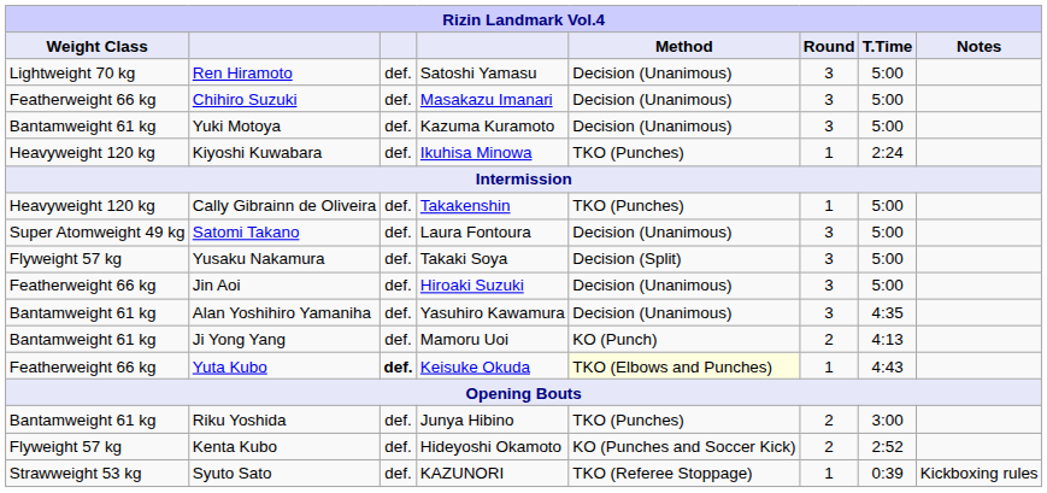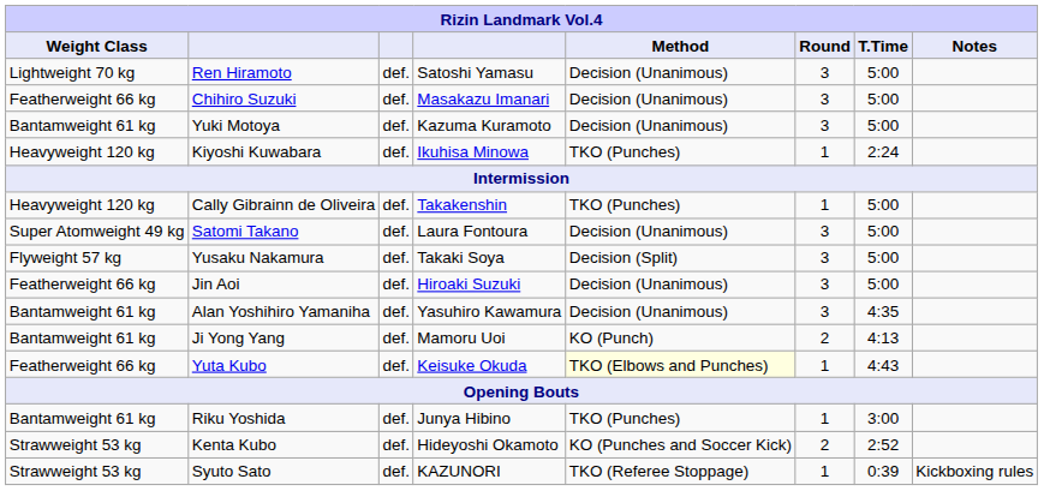 <table class="wikitable" style="font-size: 80%;">
 <tr>
 <th colspan="8" style="background-color: #ccf; color: #000080; text-align: center;"><strong>Rizin Landmark Vol.4</strong></th>
 </tr>
 <tr>
 <th colspan="1" style="background-color: #E6E8FA; color: #000000; text-align: center;">Weight Class</th>
 <th colspan="1" style="background-color: #E6E8FA; color: #000000; text-align: center;"></th>
 <th colspan="1" style="background-color: #E6E8FA; color: #000000; text-align: center;"></th>
 <th colspan="1" style="background-color: #E6E8FA; color: #000000; text-align: center;"></th>
 <th colspan="1" style="background-color: #E6E8FA; color: #000000; text-align: center;">Method</th>
 <th colspan="1" style="background-color: #E6E8FA; color: #000000; text-align: center;">Round</th>
 <th colspan="1" style="background-color: #E6E8FA; color: #000000; text-align: center;">T.Time</th>
 <th colspan="1" style="background-color: #E6E8FA; color: #000000; text-align: center;">Notes</th>
 </tr>
 <tr>
 <td>Lightweight 70 kg</td>
 <td> <a href='#'>Ren Hiramoto</a></td>
 <td align=center>def.</td>
 <td> Satoshi Yamasu</td>
 <td>Decision (Unanimous)</td>
 <td align=center>3</td>
 <td align=center>5:00</td>
 <td></td>
 </tr>
 <tr>
 <td>Featherweight 66 kg</td>
 <td> <a href='#'>Chihiro Suzuki</a></td>
 <td align=center>def.</td>
 <td> <a href='#'>Masakazu Imanari</a></td>
 <td>Decision (Unanimous)</td>
 <td align=center>3</td>
 <td align=center>5:00</td>
 <td></td>
 </tr>
 <tr>
 <td>Bantamweight 61 kg</td>
 <td> Yuki Motoya</td>
 <td align=center>def.</td>
 <td> Kazuma Kuramoto</td>
 <td>Decision (Unanimous)</td>
 <td align=center>3</td>
 <td align=center>5:00</td>
 <td></td>
 </tr>
 <tr>
 <td>Heavyweight 120 kg</td>
 <td> Kiyoshi Kuwabara</td>
 <td align=center>def.</td>
 <td> <a href='#'>Ikuhisa Minowa</a></td>
 <td>TKO (Punches)</td>
 <td align=center>1</td>
 <td align=center>2:24</td>
 <td></td>
 </tr>
 <tr>
 <th colspan="8" style="background-color: #E6E8FA; color: #000080; text-align: center;"><strong>Intermission</strong></th>
 </tr>
 <tr>
 <td>Heavyweight 120 kg</td>
 <td> Cally Gibrainn de Oliveira</td>
 <td align=center>def.</td>
 <td> <a href='#'>Takakenshin</a></td>
 <td>TKO (Punches)</td>
 <td align=center>1</td>
 <td align=center>5:00</td>
 <td></td>
 </tr>
 <tr>
 <td>Super Atomweight 49 kg</td>
 <td> <a href='#'>Satomi Takano</a></td>
 <td align=center>def.</td>
 <td> Laura Fontoura</td>
 <td>Decision (Unanimous)</td>
 <td align=center>3</td>
 <td align=center>5:00</td>
 <td></td>
 </tr>
 <tr>
 <td>Flyweight 57 kg</td>
 <td> Yusaku Nakamura</td>
 <td align=center>def.</td>
 <td> Takaki Soya</td>
 <td>Decision (Split)</td>
 <td align=center>3</td>
 <td align=center>5:00</td>
 <td></td>
 </tr>
 <tr>
 <td>Featherweight 66 kg</td>
 <td> Jin Aoi</td>
 <td align=center>def.</td>
 <td> <a href='#'>Hiroaki Suzuki</a></td>
 <td>Decision (Unanimous)</td>
 <td align=center>3</td>
 <td align=center>5:00</td>
 <td></td>
 </tr>
 <tr>
 <td>Bantamweight 61 kg</td>
 <td> Alan Yoshihiro Yamaniha</td>
 <td align=center>def.</td>
 <td> Yasuhiro Kawamura</td>
 <td>Decision (Unanimous)</td>
 <td align=center>3</td>
 <td align=center>4:35</td>
 <td></td>
 </tr>
 <tr>
 <td>Bantamweight 61 kg</td>
 <td> Ji Yong Yang</td>
 <td align=center>def.</td>
 <td> Mamoru Uoi</td>
 <td>KO (Punch)</td>
 <td align=center>2</td>
 <td align=center>4:13</td>
 <td></td>
 </tr>
 <tr>
 <td>Featherweight 66 kg</td>
 <td> <a href='#'>Yuta Kubo</a></td>
-<td align=center><strong>def.</strong></td>
+<td align=center>def.</td>
 <td> <a href='#'>Keisuke Okuda</a></td>
 <td style="background: lightyellow;">TKO (Elbows and Punches)</td>
 <td align=center>1</td>
 <td align=center>4:43</td>
 <td></td>
 </tr>
 <tr>
 <th colspan="8" style="background-color: #E6E8FA; color: #000080; text-align: center;"><strong>Opening Bouts</strong></th>
 </tr>
 <tr>
 <td>Bantamweight 61 kg</td>
 <td> Riku Yoshida</td>
 <td align=center>def.</td>
 <td> Junya Hibino</td>
 <td>TKO (Punches)</td>
-<td align=center>2</td>
+<td align=center>1</td>
 <td align=center>3:00</td>
 <td></td>
 </tr>
 <tr>
-<td>Flyweight 57 kg</td>
+<td>Strawweight 53 kg</td>
 <td> Kenta Kubo</td>
 <td align=center>def.</td>
 <td> Hideyoshi Okamoto</td>
 <td>KO (Punches and Soccer Kick)</td>
 <td align=center>2</td>
 <td align=center>2:52</td>
 <td></td>
 </tr>
 <tr>
 <td>Strawweight 53 kg</td>
 <td> Syuto Sato</td>
 <td align=center>def.</td>
 <td> KAZUNORI</td>
 <td>TKO (Referee Stoppage)</td>
 <td align=center>1</td>
 <td align=center>0:39</td>
 <td>Kickboxing rules</td>
 </tr>
 <tr>
 </tr>
 </table>
